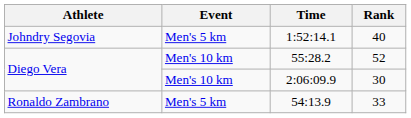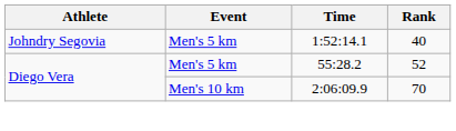 <table class="wikitable" style="text-align:center; font-size:90%; width:50%;">
 <tr>
 <th>Athlete</th>
 <th>Event</th>
 <th>Time</th>
 <th>Rank</th>
 </tr>
 <tr>
 <td align=left><a href='#'>Johndry Segovia</a></td>
 <td align=left><a href='#'>Men's 5 km</a></td>
 <td>1:52:14.1</td>
 <td>40</td>
 </tr>
 <tr>
 <td align=left rowspan=2><a href='#'>Diego Vera</a></td>
-<td align=left><a href='#'>Men's 10 km</a></td>
+<td align=left><a href='#'>Men's 5 km</a></td>
 <td>55:28.2</td>
 <td>52</td>
 </tr>
 <tr>
 <td align=left><a href='#'>Men's 10 km</a></td>
 <td>2:06:09.9</td>
-<td>30</td>
-</tr>
-<tr>
-<td align=left><a href='#'>Ronaldo Zambrano</a></td>
-<td align=left><a href='#'>Men's 5 km</a></td>
-<td>54:13.9</td>
-<td>33</td>
+<td>70</td>
 </tr>
 </table>
